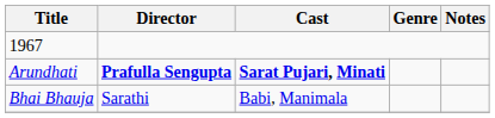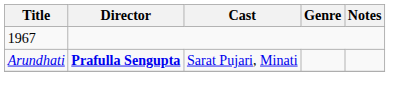 <table class="wikitable">
 <tr>
 <th>Title</th>
 <th>Director</th>
 <th>Cast</th>
 <th>Genre</th>
 <th>Notes</th>
 </tr>
 <tr>
 <td>1967</td>
 </tr>
 <tr>
 <td><em><a href='#'>Arundhati</a></em> </td>
 <td><strong><a href='#'>Prafulla Sengupta</a></strong></td>
-<td><strong><a href='#'>Sarat Pujari</a>, <a href='#'>Minati</a></strong></td>
-<td></td>
-<td></td>
-</tr>
-<tr>
-<td><em><a href='#'>Bhai Bhauja</a></em></td>
-<td><a href='#'>Sarathi</a></td>
-<td><a href='#'>Babi</a>, <a href='#'>Manimala</a></td>
+<td><a href='#'>Sarat Pujari</a>, <a href='#'>Minati</a></td>
 <td></td>
 <td></td>
 </tr>
 <tr>
 </tr>
 </table>
